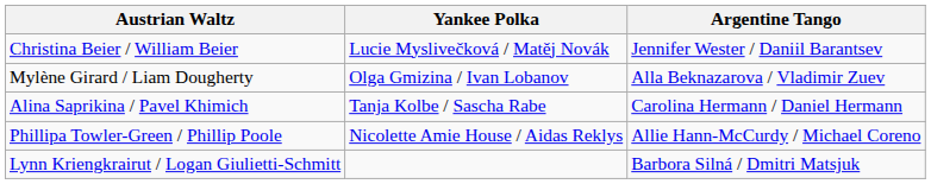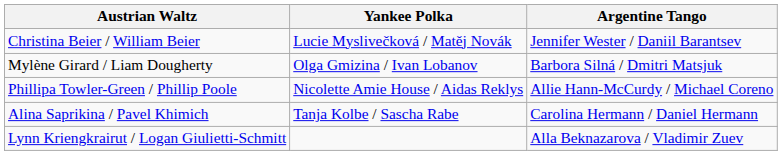 <table class="wikitable">
 <tr>
 <th>Austrian Waltz</th>
 <th>Yankee Polka</th>
 <th>Argentine Tango</th>
 </tr>
 <tr>
 <td><a href='#'>Christina Beier</a> / <a href='#'>William Beier</a></td>
 <td><a href='#'>Lucie Myslivečková</a> / <a href='#'>Matěj Novák</a></td>
 <td><a href='#'>Jennifer Wester</a> / <a href='#'>Daniil Barantsev</a></td>
 </tr>
 <tr>
 <td>Mylène Girard / Liam Dougherty</td>
 <td><a href='#'>Olga Gmizina</a> / <a href='#'>Ivan Lobanov</a></td>
-<td><a href='#'>Alla Beknazarova</a> / <a href='#'>Vladimir Zuev</a></td>
+<td><a href='#'>Barbora Silná</a> / <a href='#'>Dmitri Matsjuk</a></td>
+</tr>
+<tr>
+<td><a href='#'>Phillipa Towler-Green</a> / <a href='#'>Phillip Poole</a></td>
+<td><a href='#'>Nicolette Amie House</a> / <a href='#'>Aidas Reklys</a></td>
+<td><a href='#'>Allie Hann-McCurdy</a> / <a href='#'>Michael Coreno</a></td>
 </tr>
 <tr>
 <td><a href='#'>Alina Saprikina</a> / <a href='#'>Pavel Khimich</a></td>
 <td><a href='#'>Tanja Kolbe</a> / <a href='#'>Sascha Rabe</a></td>
 <td><a href='#'>Carolina Hermann</a> / <a href='#'>Daniel Hermann</a></td>
 </tr>
 <tr>
-<td><a href='#'>Phillipa Towler-Green</a> / <a href='#'>Phillip Poole</a></td>
-<td><a href='#'>Nicolette Amie House</a> / <a href='#'>Aidas Reklys</a></td>
-<td><a href='#'>Allie Hann-McCurdy</a> / <a href='#'>Michael Coreno</a></td>
-</tr>
-<tr>
 <td><a href='#'>Lynn Kriengkrairut</a> / <a href='#'>Logan Giulietti-Schmitt</a></td>
 <td></td>
-<td><a href='#'>Barbora Silná</a> / <a href='#'>Dmitri Matsjuk</a></td>
+<td><a href='#'>Alla Beknazarova</a> / <a href='#'>Vladimir Zuev</a></td>
 </tr>
 </table>
